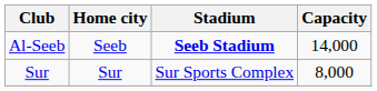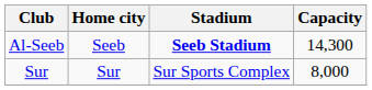 <table class="wikitable" style="text-align: center;">
 <tr>
 <th>Club</th>
 <th>Home city</th>
 <th>Stadium</th>
 <th>Capacity</th>
 </tr>
 <tr>
 <td><a href='#'>Al-Seeb</a></td>
 <td><a href='#'>Seeb</a></td>
 <td><strong><a href='#'>Seeb Stadium</a></strong></td>
-<td>14,000</td>
+<td>14,300</td>
 </tr>
 <tr>
 <td><a href='#'>Sur</a></td>
 <td><a href='#'>Sur</a></td>
 <td><a href='#'>Sur Sports Complex</a></td>
 <td>8,000</td>
 </tr>
 <tr>
 </tr>
 </table>
